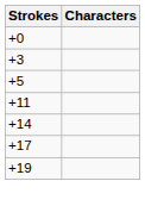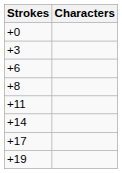 <table class="wikitable">
 <tr>
 <th>Strokes</th>
 <th>Characters</th>
 </tr>
 <tr --->
 <td>+0</td>
 <td style="font-size: large;"></td>
 </tr>
 <tr --->
 <td>+3</td>
 <td style="font-size: large;"></td>
 </tr>
 <tr --->
-<td>+5</td>
-<td style="font-size: large;"> </td>
+<td>+6</td>
+<td style="font-size: large;"></td>
+</tr>
+<tr --->
+<td>+8</td>
+<td style="font-size: large;"></td>
 </tr>
 <tr --->
 <td>+11</td>
 <td style="font-size: large;"></td>
 </tr>
 <tr --->
 <td>+14</td>
 <td style="font-size: large;"></td>
 </tr>
 <tr --->
 <td>+17</td>
 <td style="font-size: large;"></td>
 </tr>
 <tr --->
 <td>+19</td>
 <td style="font-size: large;"></td>
 </tr>
 </table>
